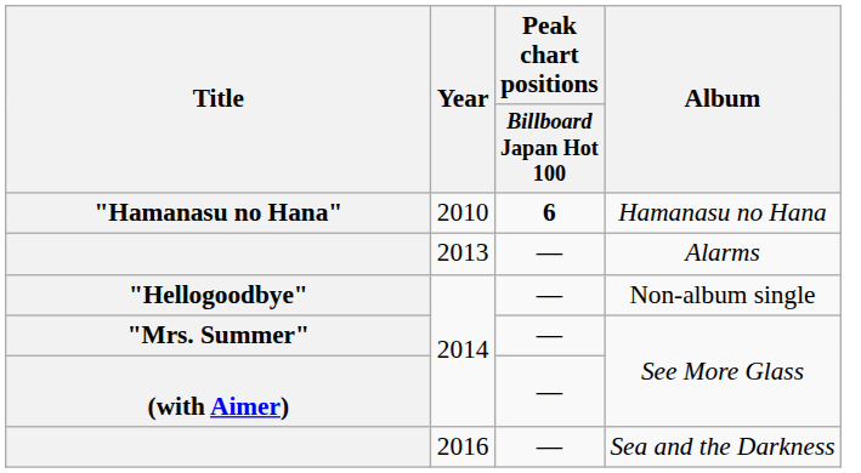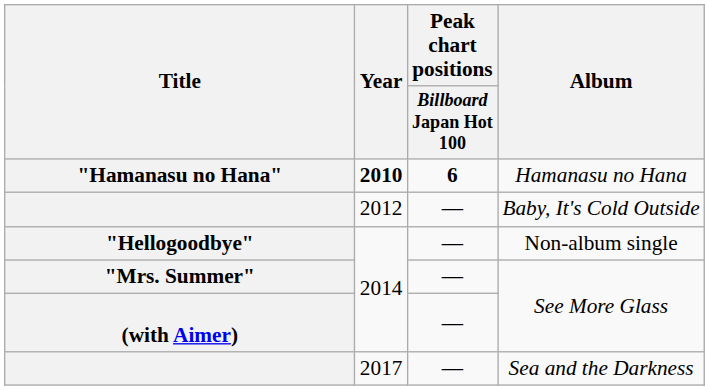 <table class="wikitable plainrowheaders" style="text-align:center;">
 <tr>
 <th scope="col" rowspan="2" style="width:16em;">Title</th>
 <th scope="col" rowspan="2">Year</th>
 <th scope="col" colspan="1">Peak chart positions</th>
 <th scope="col" rowspan="2">Album</th>
 </tr>
 <tr>
 <th style="width:3em;font-size:85%"><em>Billboard</em> Japan Hot 100<br></th>
 </tr>
 <tr>
 <th scope="row">"Hamanasu no Hana"</th>
-<td rowspan="1">2010</td>
+<td rowspan="1"><strong>2010</strong></td>
 <td><strong>6</strong></td>
 <td rowspan="1"><em>Hamanasu no Hana</em></td>
 </tr>
 <tr>
 <th scope="row"></th>
-<td rowspan="1">2013</td>
+<td rowspan="1">2012</td>
 <td>—</td>
-<td rowspan="1"><em>Alarms</em></td>
+<td rowspan="1"><em>Baby, It's Cold Outside</em></td>
 </tr>
 <tr>
 <th scope="row">"Hellogoodbye"</th>
 <td rowspan="3">2014</td>
 <td>—</td>
 <td rowspan="1">Non-album single</td>
 </tr>
 <tr>
 <th scope="row">"Mrs. Summer"</th>
 <td>—</td>
 <td rowspan="2"><em>See More Glass</em></td>
 </tr>
 <tr>
 <th scope="row"><br><span>(with <a href='#'>Aimer</a>)</span></th>
 <td>—</td>
 </tr>
 <tr>
 <th scope="row"></th>
-<td rowspan="1">2016</td>
+<td rowspan="1">2017</td>
 <td>—</td>
 <td rowspan="1"><em>Sea and the Darkness</em></td>
 </tr>
 </table>
